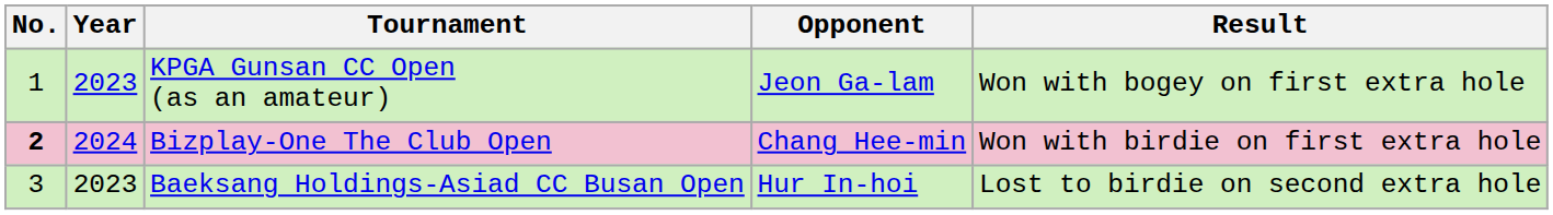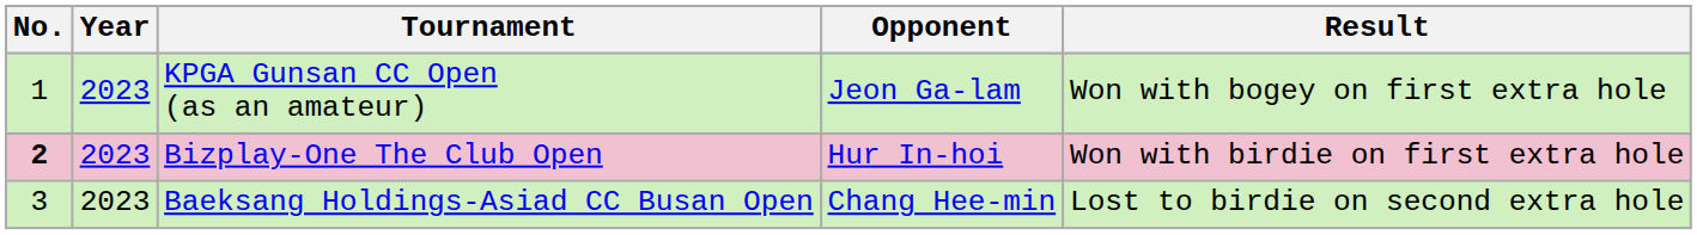 <table class="wikitable" style="font-size:95%;">
 <tr>
 <th>No.</th>
 <th>Year</th>
 <th>Tournament</th>
 <th>Opponent</th>
 <th>Result</th>
 </tr>
 <tr style="background:#D0F0C0;">
 <td align=center>1</td>
 <td><a href='#'>2023</a></td>
 <td><a href='#'>KPGA Gunsan CC Open</a><br>(as an amateur)</td>
 <td> <a href='#'>Jeon Ga-lam</a></td>
 <td>Won with bogey on first extra hole</td>
 </tr>
 <tr style="background:#F2C1D1;">
 <td align=center><strong>2</strong></td>
-<td><a href='#'>2024</a></td>
+<td><a href='#'>2023</a></td>
 <td><a href='#'>Bizplay-One The Club Open</a></td>
-<td> <a href='#'>Chang Hee-min</a></td>
+<td> <a href='#'>Hur In-hoi</a></td>
 <td>Won with birdie on first extra hole</td>
 </tr>
 <tr style="background:#D0F0C0;">
 <td align=center>3</td>
 <td>2023</td>
 <td><a href='#'>Baeksang Holdings-Asiad CC Busan Open</a></td>
-<td> <a href='#'>Hur In-hoi</a></td>
+<td> <a href='#'>Chang Hee-min</a></td>
 <td>Lost to birdie on second extra hole</td>
 </tr>
 </table>
